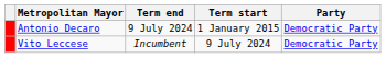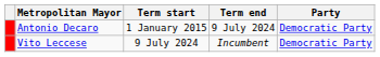 <table class="wikitable">
 <tr>
 <th class=unsortable> </th>
 <th>Metropolitan Mayor</th>
+<th>Term start</th>
 <th>Term end</th>
-<th>Term start</th>
 <th>Party</th>
 </tr>
 <tr>
 <th style="background:#FF0000;"></th>
 <td><a href='#'>Antonio Decaro</a></td>
+<td align=center>1 January 2015</td>
 <td align=center>9 July 2024</td>
-<td align=center>1 January 2015</td>
 <td><a href='#'>Democratic Party</a></td>
 </tr>
 <tr>
 <th style="background:#FF0000;"></th>
 <td><a href='#'>Vito Leccese</a></td>
+<td align=center>9 July 2024</td>
 <td align=center><em>Incumbent</em></td>
-<td align=center>9 July 2024</td>
 <td><a href='#'>Democratic Party</a></td>
 </tr>
 </table>
